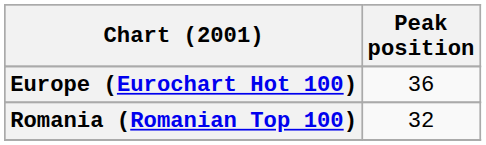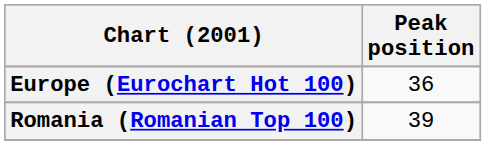 <table class="wikitable sortable plainrowheaders" style="text-align:center">
 <tr>
 <th scope="col">Chart (2001)</th>
 <th scope="col">Peak<br>position</th>
 </tr>
 <tr>
 </tr>
 <tr>
 </tr>
 <tr>
 </tr>
 <tr>
 <th scope="row">Europe (<a href='#'>Eurochart Hot 100</a>)</th>
 <td>36</td>
 </tr>
 <tr>
 </tr>
 <tr>
 </tr>
 <tr>
 </tr>
 <tr>
 <th scope="row">Romania (<a href='#'>Romanian Top 100</a>)</th>
-<td>32</td>
+<td>39</td>
 </tr>
 <tr>
 </tr>
 <tr>
 </tr>
 <tr>
 </tr>
 <tr>
 </tr>
 </table>
